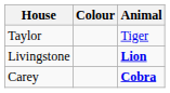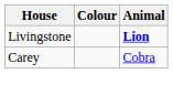 <table class="wikitable">
 <tr>
 <th>House</th>
 <th>Colour</th>
 <th>Animal</th>
-</tr>
-<tr>
-<td>Taylor</td>
-<td></td>
-<td><a href='#'>Tiger</a></td>
 </tr>
 <tr>
 <td>Livingstone</td>
 <td></td>
 <td><strong><a href='#'>Lion</a></strong></td>
 </tr>
 <tr>
 <td>Carey</td>
 <td></td>
-<td><strong><a href='#'>Cobra</a></strong></td>
+<td><a href='#'>Cobra</a></td>
 </tr>
 </table>
